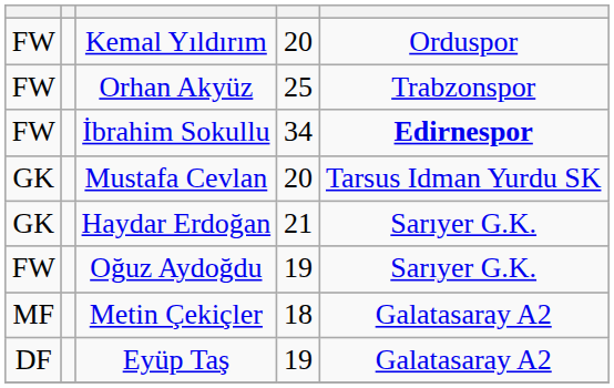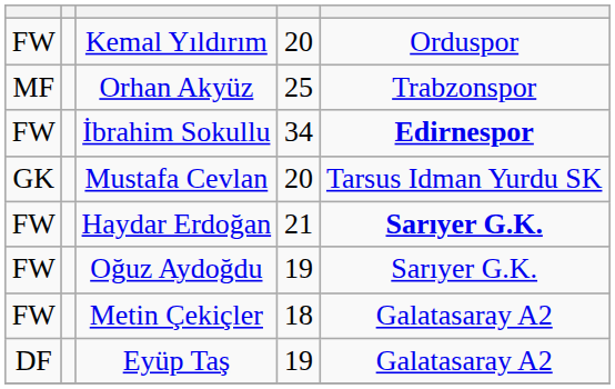 <table class="wikitable sortable" style="text-align: center">
 <tr>
 <th></th>
 <th></th>
 <th></th>
 <th></th>
 <th></th>
 </tr>
 <tr>
 <td>FW</td>
 <td></td>
 <td><a href='#'>Kemal Yıldırım</a></td>
 <td>20</td>
 <td><a href='#'>Orduspor</a></td>
 </tr>
 <tr>
-<td>FW</td>
+<td>MF</td>
 <td></td>
 <td><a href='#'>Orhan Akyüz</a></td>
 <td>25</td>
 <td><a href='#'>Trabzonspor</a></td>
 </tr>
 <tr>
 <td>FW</td>
 <td></td>
 <td><a href='#'>İbrahim Sokullu</a></td>
 <td>34</td>
 <td><strong><a href='#'>Edirnespor</a></strong></td>
 </tr>
 <tr>
 <td>GK</td>
 <td></td>
 <td><a href='#'>Mustafa Cevlan</a></td>
 <td>20</td>
 <td><a href='#'>Tarsus Idman Yurdu SK</a></td>
 </tr>
 <tr>
-<td>GK</td>
+<td>FW</td>
 <td></td>
 <td><a href='#'>Haydar Erdoğan</a></td>
 <td>21</td>
-<td><a href='#'>Sarıyer G.K.</a></td>
+<td><strong><a href='#'>Sarıyer G.K.</a></strong></td>
 </tr>
 <tr>
 <td>FW</td>
 <td></td>
 <td><a href='#'>Oğuz Aydoğdu</a></td>
 <td>19</td>
 <td><a href='#'>Sarıyer G.K.</a></td>
 </tr>
 <tr>
-<td>MF</td>
+<td>FW</td>
 <td></td>
 <td><a href='#'>Metin Çekiçler</a></td>
 <td>18</td>
 <td><a href='#'>Galatasaray A2</a></td>
 </tr>
 <tr>
 <td>DF</td>
 <td></td>
 <td><a href='#'>Eyüp Taş</a></td>
 <td>19</td>
 <td><a href='#'>Galatasaray A2</a></td>
 </tr>
 <tr>
 </tr>
 </table>
